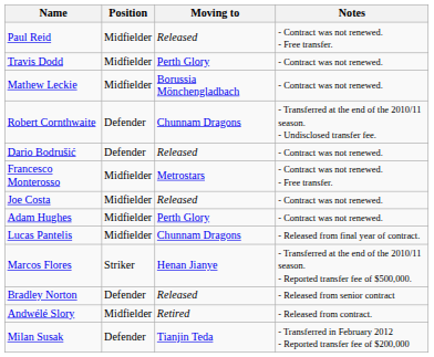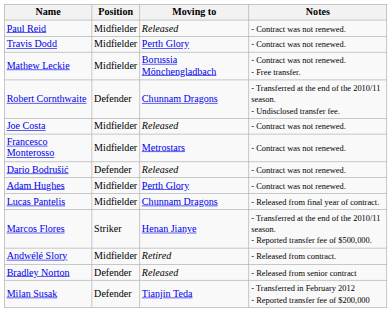 <table class="wikitable">
 <tr>
 <th>Name</th>
 <th>Position</th>
 <th>Moving to</th>
 <th>Notes</th>
 </tr>
 <tr>
 <td> <a href='#'>Paul Reid</a></td>
 <td>Midfielder</td>
 <td><em>Released</em></td>
-<td><small>- Contract was not renewed.<br>- Free transfer.</small></td>
+<td><small>- Contract was not renewed.</small></td>
 </tr>
 <tr>
 <td> <a href='#'>Travis Dodd</a></td>
 <td>Midfielder</td>
 <td> <a href='#'>Perth Glory</a></td>
 <td><small>- Contract was not renewed.</small></td>
 </tr>
 <tr>
 <td> <a href='#'>Mathew Leckie</a></td>
 <td>Midfielder</td>
 <td> <a href='#'>Borussia Mönchengladbach</a></td>
-<td><small>- Contract was not renewed.</small></td>
+<td><small>- Contract was not renewed.<br>- Free transfer.</small></td>
 </tr>
 <tr>
 <td> <a href='#'>Robert Cornthwaite</a></td>
 <td>Defender</td>
 <td> <a href='#'>Chunnam Dragons</a></td>
 <td><small>- Transferred at the end of the 2010/11 season.<br>- Undisclosed transfer fee.</small></td>
 </tr>
 <tr>
-<td> <a href='#'>Dario Bodrušić</a></td>
-<td>Defender</td>
+<td> <a href='#'>Joe Costa</a></td>
+<td>Midfielder</td>
 <td><em>Released</em></td>
 <td><small>- Contract was not renewed.</small></td>
 </tr>
 <tr>
 <td> <a href='#'>Francesco Monterosso</a></td>
 <td>Midfielder</td>
 <td> <a href='#'>Metrostars</a></td>
-<td><small>- Contract was not renewed.<br>- Free transfer.</small></td>
+<td><small>- Contract was not renewed.</small></td>
 </tr>
 <tr>
-<td> <a href='#'>Joe Costa</a></td>
-<td>Midfielder</td>
+<td> <a href='#'>Dario Bodrušić</a></td>
+<td>Defender</td>
 <td><em>Released</em></td>
 <td><small>- Contract was not renewed.</small></td>
 </tr>
 <tr>
 <td> <a href='#'>Adam Hughes</a></td>
 <td>Midfielder</td>
 <td> <a href='#'>Perth Glory</a></td>
 <td><small>- Contract was not renewed.</small></td>
 </tr>
 <tr>
 <td> <a href='#'>Lucas Pantelis</a></td>
 <td>Midfielder</td>
 <td> <a href='#'>Chunnam Dragons</a></td>
 <td><small>- Released from final year of contract.</small></td>
 </tr>
 <tr>
 <td> <a href='#'>Marcos Flores</a></td>
 <td>Striker</td>
 <td> <a href='#'>Henan Jianye</a></td>
 <td><small>- Transferred at the end of the 2010/11 season.<br>- Reported transfer fee of $500,000.</small></td>
 </tr>
 <tr>
+<td> <a href='#'>Andwélé Slory</a></td>
+<td>Midfielder</td>
+<td><em>Retired</em></td>
+<td><small>- Released from contract.</small></td>
+</tr>
+<tr>
 <td> <a href='#'>Bradley Norton</a></td>
 <td>Defender</td>
 <td><em>Released</em></td>
 <td><small>- Released from senior contract</small></td>
-</tr>
-<tr>
-<td> <a href='#'>Andwélé Slory</a></td>
-<td>Midfielder</td>
-<td><em>Retired</em></td>
-<td><small>- Released from contract.</small></td>
 </tr>
 <tr>
 <td> <a href='#'>Milan Susak</a></td>
 <td>Defender</td>
 <td> <a href='#'>Tianjin Teda</a></td>
 <td><small>- Transferred in February 2012</small><br><small>- Reported transfer fee of $200,000</small></td>
 </tr>
 </table>
